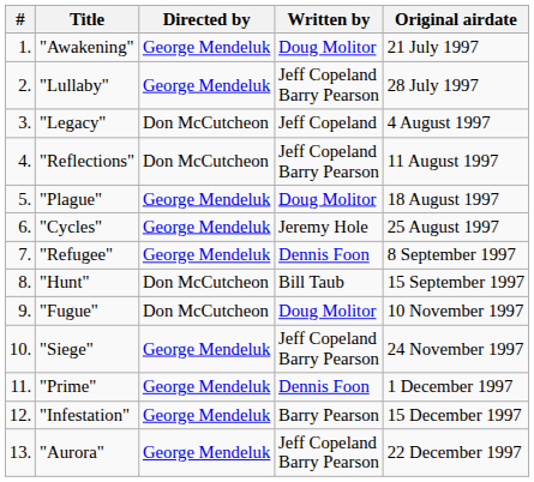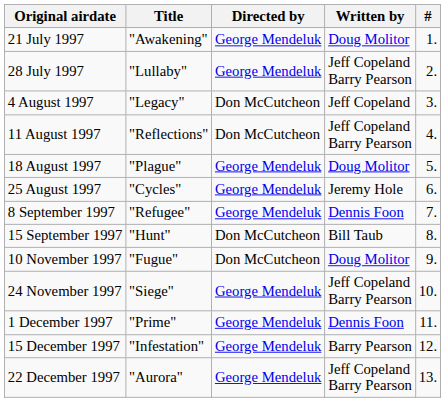 <table class="wikitable">
 <tr>
-<th>#</th>
+<th>Original airdate</th>
 <th>Title</th>
 <th>Directed by</th>
 <th>Written by</th>
-<th>Original airdate</th>
+<th>#</th>
 </tr>
 <tr>
-<td align="right">1.</td>
+<td>21 July 1997</td>
 <td>"Awakening"</td>
 <td><a href='#'>George Mendeluk</a></td>
 <td><a href='#'>Doug Molitor</a></td>
-<td>21 July 1997</td>
+<td align="right">1.</td>
 </tr>
 <tr>
-<td align="right">2.</td>
+<td>28 July 1997</td>
 <td>"Lullaby"</td>
 <td><a href='#'>George Mendeluk</a></td>
 <td>Jeff Copeland<br>Barry Pearson</td>
-<td>28 July 1997</td>
+<td align="right">2.</td>
 </tr>
 <tr>
-<td align="right">3.</td>
+<td>4 August 1997</td>
 <td>"Legacy"</td>
 <td>Don McCutcheon</td>
 <td>Jeff Copeland</td>
-<td>4 August 1997</td>
+<td align="right">3.</td>
 </tr>
 <tr>
-<td align="right">4.</td>
+<td>11 August 1997</td>
 <td>"Reflections"</td>
 <td>Don McCutcheon</td>
 <td>Jeff Copeland<br>Barry Pearson</td>
-<td>11 August 1997</td>
+<td align="right">4.</td>
 </tr>
 <tr>
-<td align="right">5.</td>
+<td>18 August 1997</td>
 <td>"Plague"</td>
 <td><a href='#'>George Mendeluk</a></td>
 <td><a href='#'>Doug Molitor</a></td>
-<td>18 August 1997</td>
+<td align="right">5.</td>
 </tr>
 <tr>
-<td align="right">6.</td>
+<td>25 August 1997</td>
 <td>"Cycles"</td>
 <td><a href='#'>George Mendeluk</a></td>
 <td>Jeremy Hole</td>
-<td>25 August 1997</td>
+<td align="right">6.</td>
 </tr>
 <tr>
-<td align="right">7.</td>
+<td>8 September 1997</td>
 <td>"Refugee"</td>
 <td><a href='#'>George Mendeluk</a></td>
 <td><a href='#'>Dennis Foon</a></td>
-<td>8 September 1997</td>
+<td align="right">7.</td>
 </tr>
 <tr>
-<td align="right">8.</td>
+<td>15 September 1997</td>
 <td>"Hunt"</td>
 <td>Don McCutcheon</td>
 <td>Bill Taub</td>
-<td>15 September 1997</td>
+<td align="right">8.</td>
 </tr>
 <tr>
-<td align="right">9.</td>
+<td>10 November 1997</td>
 <td>"Fugue"</td>
 <td>Don McCutcheon</td>
 <td><a href='#'>Doug Molitor</a></td>
-<td>10 November 1997</td>
+<td align="right">9.</td>
 </tr>
 <tr>
-<td align="right">10.</td>
+<td>24 November 1997</td>
 <td>"Siege"</td>
 <td><a href='#'>George Mendeluk</a></td>
 <td>Jeff Copeland<br>Barry Pearson</td>
-<td>24 November 1997</td>
+<td align="right">10.</td>
 </tr>
 <tr>
-<td align="right">11.</td>
+<td>1 December 1997</td>
 <td>"Prime"</td>
 <td><a href='#'>George Mendeluk</a></td>
 <td><a href='#'>Dennis Foon</a></td>
-<td>1 December 1997</td>
+<td align="right">11.</td>
 </tr>
 <tr>
-<td align="right">12.</td>
+<td>15 December 1997</td>
 <td>"Infestation"</td>
 <td><a href='#'>George Mendeluk</a></td>
 <td>Barry Pearson</td>
-<td>15 December 1997</td>
+<td align="right">12.</td>
 </tr>
 <tr>
-<td align="right">13.</td>
+<td>22 December 1997</td>
 <td>"Aurora"</td>
 <td><a href='#'>George Mendeluk</a></td>
 <td>Jeff Copeland<br>Barry Pearson</td>
-<td>22 December 1997</td>
+<td align="right">13.</td>
 </tr>
 </table>
